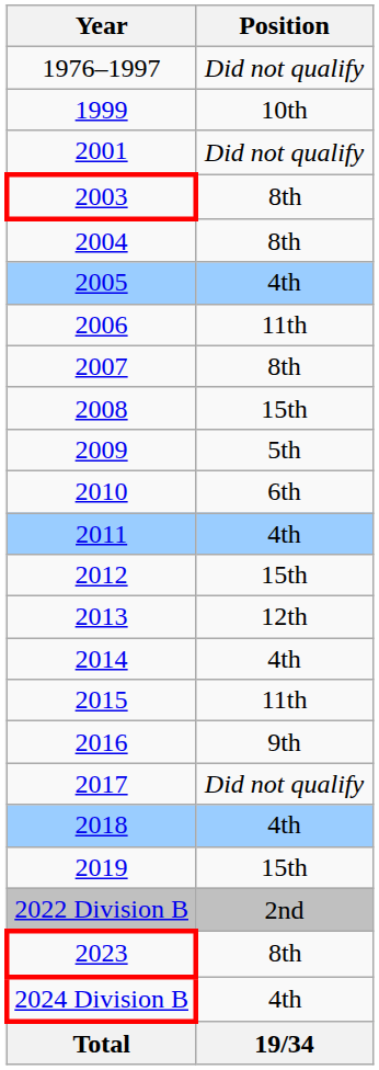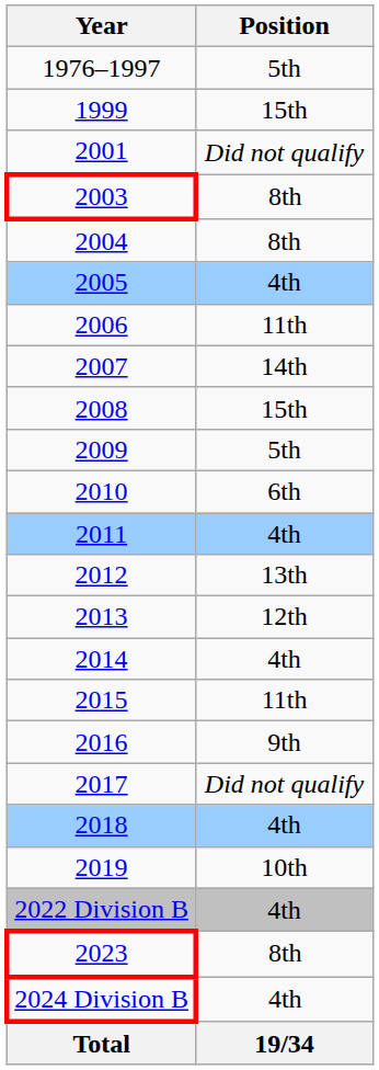 <table class="wikitable" style="text-align: center;">
 <tr>
 <th>Year</th>
 <th width="100">Position</th>
 </tr>
 <tr>
 <td>1976–1997</td>
-<td><em>Did not qualify</em></td>
+<td>5th</td>
 </tr>
 <tr>
 <td> <a href='#'>1999</a></td>
-<td>10th</td>
+<td>15th</td>
 </tr>
 <tr>
 <td> <a href='#'>2001</a></td>
 <td><em>Did not qualify</em></td>
 </tr>
 <tr>
 <td style="border: 3px solid red"> <a href='#'>2003</a></td>
 <td>8th</td>
 </tr>
 <tr>
 <td> <a href='#'>2004</a></td>
 <td>8th</td>
 </tr>
 <tr style="background:#9acdff;">
 <td> <a href='#'>2005</a></td>
 <td>4th</td>
 </tr>
 <tr>
 <td> <a href='#'>2006</a></td>
 <td>11th</td>
 </tr>
 <tr>
 <td> <a href='#'>2007</a></td>
-<td>8th</td>
+<td>14th</td>
 </tr>
 <tr>
 <td> <a href='#'>2008</a></td>
 <td>15th</td>
 </tr>
 <tr>
 <td> <a href='#'>2009</a></td>
 <td>5th</td>
 </tr>
 <tr>
 <td> <a href='#'>2010</a></td>
 <td>6th</td>
 </tr>
 <tr style="background:#9acdff;">
 <td> <a href='#'>2011</a></td>
 <td>4th</td>
 </tr>
 <tr>
 <td> <a href='#'>2012</a></td>
-<td>15th</td>
+<td>13th</td>
 </tr>
 <tr>
 <td> <a href='#'>2013</a></td>
 <td>12th</td>
 </tr>
 <tr>
 <td> <a href='#'>2014</a></td>
 <td>4th</td>
 </tr>
 <tr>
 <td> <a href='#'>2015</a></td>
 <td>11th</td>
 </tr>
 <tr>
 <td> <a href='#'>2016</a></td>
 <td>9th</td>
 </tr>
 <tr>
 <td> <a href='#'>2017</a></td>
 <td><em>Did not qualify</em></td>
 </tr>
 <tr style="background:#9acdff;">
 <td> <a href='#'>2018</a></td>
 <td>4th</td>
 </tr>
 <tr>
 <td> <a href='#'>2019</a></td>
-<td>15th</td>
+<td>10th</td>
 </tr>
 <tr bgcolor=silver>
 <td> <a href='#'>2022 Division B</a></td>
-<td>2nd</td>
+<td>4th</td>
 </tr>
 <tr>
 <td style="border: 3px solid red"> <a href='#'>2023</a></td>
 <td>8th</td>
 </tr>
 <tr>
 <td style="border: 3px solid red"> <a href='#'>2024 Division B</a></td>
 <td>4th</td>
 </tr>
 <tr>
 <th>Total</th>
 <th>19/34</th>
 </tr>
 </table>
